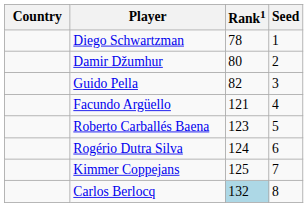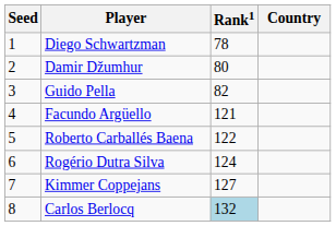 <table class="sortable wikitable">
 <tr>
-<th width="70">Country</th>
+<th>Seed</th>
 <th width="175">Player</th>
 <th>Rank<sup>1</sup></th>
-<th>Seed</th>
+<th width="70">Country</th>
 </tr>
 <tr>
-<td></td>
+<td>1</td>
 <td><a href='#'>Diego Schwartzman</a></td>
 <td>78</td>
-<td>1</td>
+<td></td>
 </tr>
 <tr>
-<td></td>
+<td>2</td>
 <td><a href='#'>Damir Džumhur</a></td>
 <td>80</td>
-<td>2</td>
+<td></td>
 </tr>
 <tr>
-<td></td>
+<td>3</td>
 <td><a href='#'>Guido Pella</a></td>
 <td>82</td>
-<td>3</td>
+<td></td>
 </tr>
 <tr>
-<td></td>
+<td>4</td>
 <td><a href='#'>Facundo Argüello</a></td>
 <td>121</td>
-<td>4</td>
+<td></td>
 </tr>
 <tr>
+<td>5</td>
+<td><a href='#'>Roberto Carballés Baena</a></td>
+<td>122</td>
 <td></td>
-<td><a href='#'>Roberto Carballés Baena</a></td>
-<td>123</td>
-<td>5</td>
 </tr>
 <tr>
-<td></td>
+<td>6</td>
 <td><a href='#'>Rogério Dutra Silva</a></td>
 <td>124</td>
-<td>6</td>
+<td></td>
 </tr>
 <tr>
+<td>7</td>
+<td><a href='#'>Kimmer Coppejans</a></td>
+<td>127</td>
 <td></td>
-<td><a href='#'>Kimmer Coppejans</a></td>
-<td>125</td>
-<td>7</td>
 </tr>
 <tr>
-<td></td>
+<td>8</td>
 <td><a href='#'>Carlos Berlocq</a></td>
 <td style="background: lightblue;">132</td>
-<td>8</td>
+<td></td>
 </tr>
 </table>
